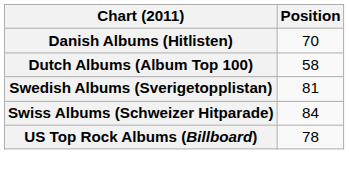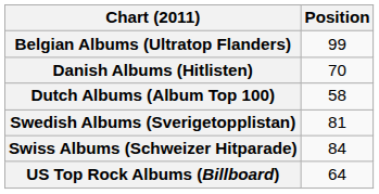 <table class="wikitable sortable plainrowheaders" style="text-align:center">
 <tr>
 <th scope="col">Chart (2011)</th>
 <th scope="col">Position</th>
+</tr>
+<tr>
+<th scope="row">Belgian Albums (Ultratop Flanders)</th>
+<td>99</td>
 </tr>
 <tr>
 <th scope="row">Danish Albums (Hitlisten)</th>
 <td>70</td>
 </tr>
 <tr>
 <th scope="row">Dutch Albums (Album Top 100)</th>
 <td>58</td>
 </tr>
 <tr>
 <th scope="row">Swedish Albums (Sverigetopplistan)</th>
 <td>81</td>
 </tr>
 <tr>
 <th scope="row">Swiss Albums (Schweizer Hitparade)</th>
 <td>84</td>
 </tr>
 <tr>
 <th scope="row">US Top Rock Albums (<em>Billboard</em>)</th>
-<td>78</td>
+<td>64</td>
 </tr>
 </table>
